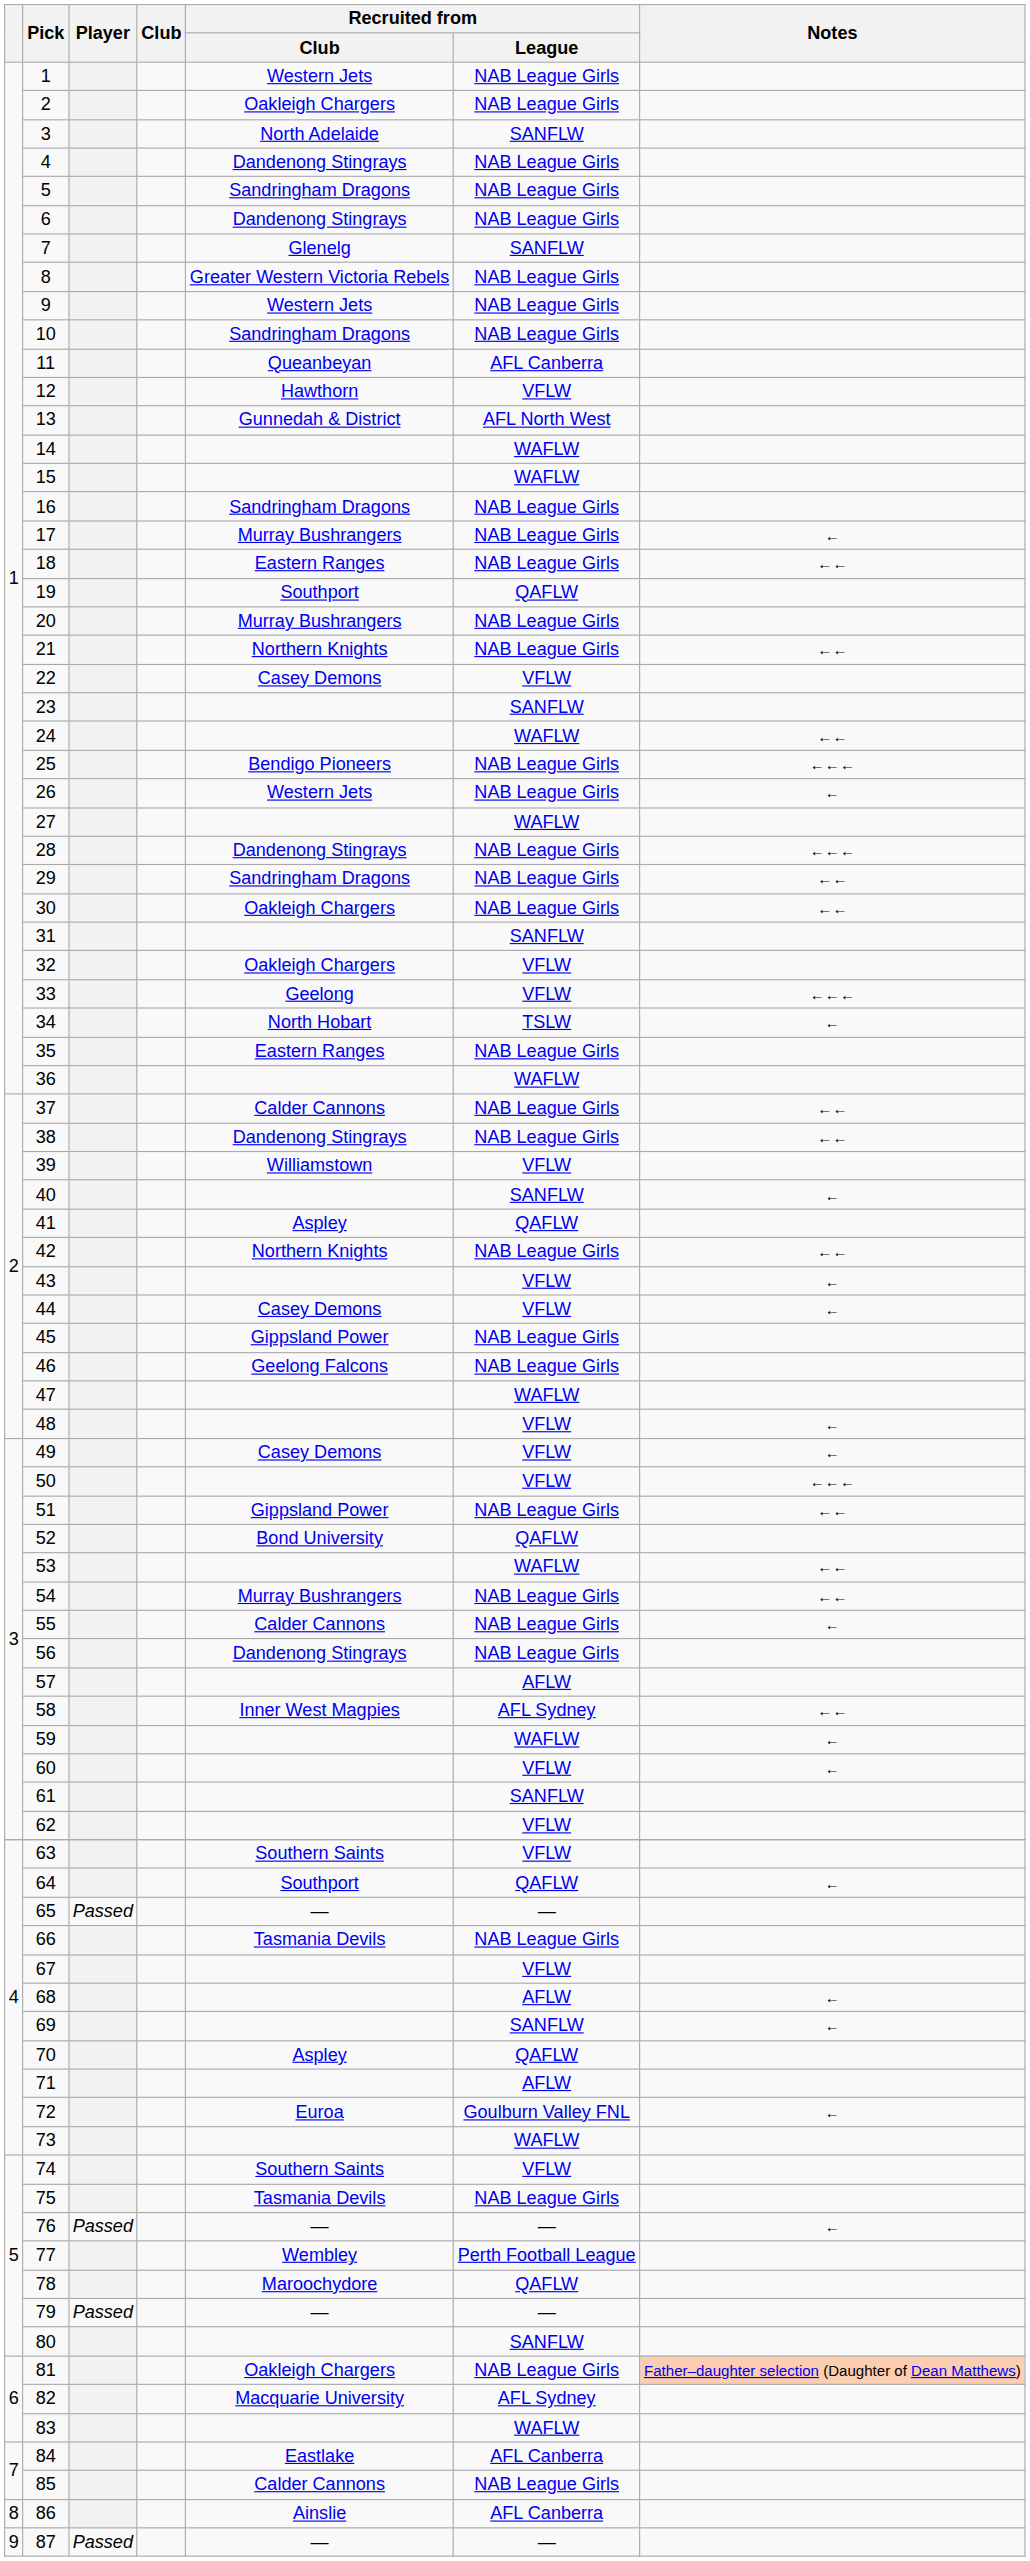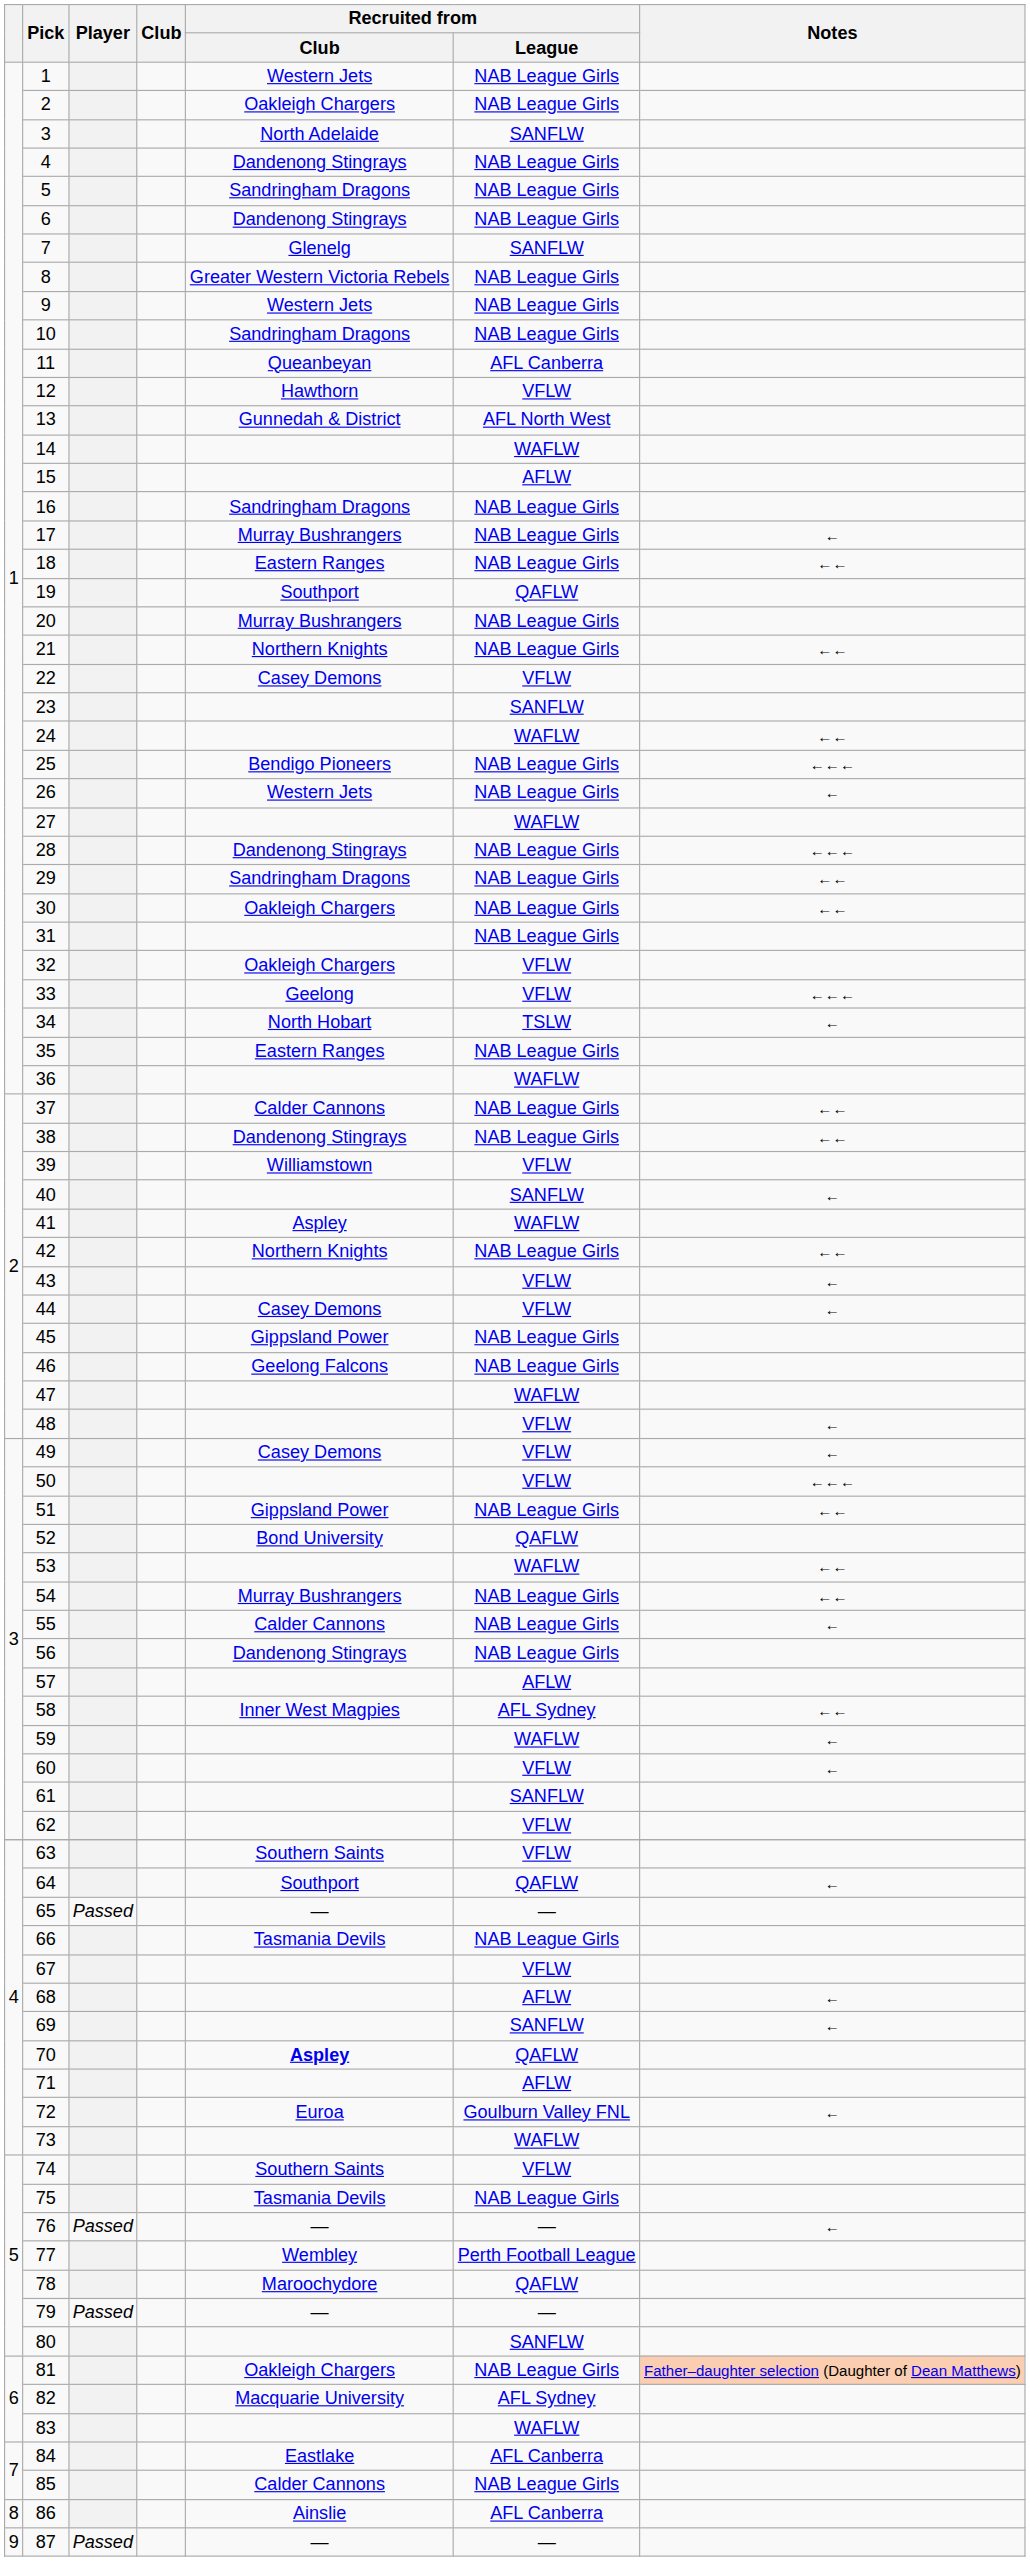 <table class="wikitable sortable plainrowheaders" style="text-align:center;">
 <tr>
 <th scope="col" rowspan=2></th>
 <th scope="col" rowspan=2>Pick</th>
 <th scope="col" rowspan=2>Player</th>
 <th scope="col" rowspan=2>Club</th>
 <th scope="col" colspan=2>Recruited from</th>
 <th scope="col" class="unsortable" rowspan=2>Notes</th>
 </tr>
 <tr>
 <th scope="col">Club</th>
 <th scope="col">League</th>
 </tr>
 <tr>
 <td rowspan=36>1</td>
 <td>1</td>
 <th scope="row"></th>
 <td></td>
 <td><a href='#'>Western Jets</a></td>
 <td><a href='#'>NAB League Girls</a></td>
 <td></td>
 </tr>
 <tr>
 <td>2</td>
 <th scope="row"></th>
 <td></td>
 <td><a href='#'>Oakleigh Chargers</a></td>
 <td><a href='#'>NAB League Girls</a></td>
 <td></td>
 </tr>
 <tr>
 <td>3</td>
 <th scope="row"></th>
 <td></td>
 <td><a href='#'>North Adelaide</a></td>
 <td><a href='#'>SANFLW</a></td>
 <td></td>
 </tr>
 <tr>
 <td>4</td>
 <th scope="row"></th>
 <td></td>
 <td><a href='#'>Dandenong Stingrays</a></td>
 <td><a href='#'>NAB League Girls</a></td>
 <td></td>
 </tr>
 <tr>
 <td>5</td>
 <th scope="row"></th>
 <td></td>
 <td><a href='#'>Sandringham Dragons</a></td>
 <td><a href='#'>NAB League Girls</a></td>
 <td></td>
 </tr>
 <tr>
 <td>6</td>
 <th scope="row"></th>
 <td></td>
 <td><a href='#'>Dandenong Stingrays</a></td>
 <td><a href='#'>NAB League Girls</a></td>
 <td></td>
 </tr>
 <tr>
 <td>7</td>
 <th scope="row"></th>
 <td></td>
 <td><a href='#'>Glenelg</a></td>
 <td><a href='#'>SANFLW</a></td>
 <td></td>
 </tr>
 <tr>
 <td>8</td>
 <th scope="row"></th>
 <td></td>
 <td><a href='#'>Greater Western Victoria Rebels</a></td>
 <td><a href='#'>NAB League Girls</a></td>
 <td></td>
 </tr>
 <tr>
 <td>9</td>
 <th scope="row"></th>
 <td></td>
 <td><a href='#'>Western Jets</a></td>
 <td><a href='#'>NAB League Girls</a></td>
 <td></td>
 </tr>
 <tr>
 <td>10</td>
 <th scope="row"></th>
 <td></td>
 <td><a href='#'>Sandringham Dragons</a></td>
 <td><a href='#'>NAB League Girls</a></td>
 <td></td>
 </tr>
 <tr>
 <td>11</td>
 <th scope="row"></th>
 <td></td>
 <td><a href='#'>Queanbeyan</a></td>
 <td><a href='#'>AFL Canberra</a></td>
 <td></td>
 </tr>
 <tr>
 <td>12</td>
 <th scope="row"></th>
 <td></td>
 <td><a href='#'>Hawthorn</a></td>
 <td><a href='#'>VFLW</a></td>
 <td></td>
 </tr>
 <tr>
 <td>13</td>
 <th scope="row"></th>
 <td></td>
 <td><a href='#'>Gunnedah & District</a></td>
 <td><a href='#'>AFL North West</a></td>
 <td></td>
 </tr>
 <tr>
 <td>14</td>
 <th scope="row"></th>
 <td></td>
 <td></td>
 <td><a href='#'>WAFLW</a></td>
 <td></td>
 </tr>
 <tr>
 <td>15</td>
 <th scope="row"></th>
 <td></td>
 <td></td>
-<td><a href='#'>WAFLW</a></td>
+<td><a href='#'>AFLW</a></td>
 <td></td>
 </tr>
 <tr>
 <td>16</td>
 <th scope="row"></th>
 <td></td>
 <td><a href='#'>Sandringham Dragons</a></td>
 <td><a href='#'>NAB League Girls</a></td>
 <td></td>
 </tr>
 <tr>
 <td>17</td>
 <th scope="row"></th>
 <td></td>
 <td><a href='#'>Murray Bushrangers</a></td>
 <td><a href='#'>NAB League Girls</a></td>
 <td><small>←</small></td>
 </tr>
 <tr>
 <td>18</td>
 <th scope="row"></th>
 <td></td>
 <td><a href='#'>Eastern Ranges</a></td>
 <td><a href='#'>NAB League Girls</a></td>
 <td><small>←←</small></td>
 </tr>
 <tr>
 <td>19</td>
 <th scope="row"></th>
 <td></td>
 <td><a href='#'>Southport</a></td>
 <td><a href='#'>QAFLW</a></td>
 <td></td>
 </tr>
 <tr>
 <td>20</td>
 <th scope="row"></th>
 <td></td>
 <td><a href='#'>Murray Bushrangers</a></td>
 <td><a href='#'>NAB League Girls</a></td>
 <td></td>
 </tr>
 <tr>
 <td>21</td>
 <th scope="row"></th>
 <td></td>
 <td><a href='#'>Northern Knights</a></td>
 <td><a href='#'>NAB League Girls</a></td>
 <td><small>←←</small></td>
 </tr>
 <tr>
 <td>22</td>
 <th scope="row"></th>
 <td></td>
 <td><a href='#'>Casey Demons</a></td>
 <td><a href='#'>VFLW</a></td>
 <td></td>
 </tr>
 <tr>
 <td>23</td>
 <th scope="row"></th>
 <td></td>
 <td></td>
 <td><a href='#'>SANFLW</a></td>
 <td></td>
 </tr>
 <tr>
 <td>24</td>
 <th scope="row"></th>
 <td></td>
 <td></td>
 <td><a href='#'>WAFLW</a></td>
 <td><small>←←</small></td>
 </tr>
 <tr>
 <td>25</td>
 <th scope="row"></th>
 <td></td>
 <td><a href='#'>Bendigo Pioneers</a></td>
 <td><a href='#'>NAB League Girls</a></td>
 <td><small>←←←</small></td>
 </tr>
 <tr>
 <td>26</td>
 <th scope="row"></th>
 <td></td>
 <td><a href='#'>Western Jets</a></td>
 <td><a href='#'>NAB League Girls</a></td>
 <td><small>←</small></td>
 </tr>
 <tr>
 <td>27</td>
 <th scope="row"></th>
 <td></td>
 <td></td>
 <td><a href='#'>WAFLW</a></td>
 <td></td>
 </tr>
 <tr>
 <td>28</td>
 <th scope="row"></th>
 <td></td>
 <td><a href='#'>Dandenong Stingrays</a></td>
 <td><a href='#'>NAB League Girls</a></td>
 <td><small>←←←</small></td>
 </tr>
 <tr>
 <td>29</td>
 <th scope="row"></th>
 <td></td>
 <td><a href='#'>Sandringham Dragons</a></td>
 <td><a href='#'>NAB League Girls</a></td>
 <td><small>←←</small></td>
 </tr>
 <tr>
 <td>30</td>
 <th scope="row"></th>
 <td></td>
 <td><a href='#'>Oakleigh Chargers</a></td>
 <td><a href='#'>NAB League Girls</a></td>
 <td><small>←←</small></td>
 </tr>
 <tr>
 <td>31</td>
 <th scope="row"></th>
 <td></td>
 <td></td>
-<td><a href='#'>SANFLW</a></td>
+<td><a href='#'>NAB League Girls</a></td>
 <td></td>
 </tr>
 <tr>
 <td>32</td>
 <th scope="row"></th>
 <td></td>
 <td><a href='#'>Oakleigh Chargers</a></td>
 <td><a href='#'>VFLW</a></td>
 <td></td>
 </tr>
 <tr>
 <td>33</td>
 <th scope="row"></th>
 <td></td>
 <td><a href='#'>Geelong</a></td>
 <td><a href='#'>VFLW</a></td>
 <td><small>←←←</small></td>
 </tr>
 <tr>
 <td>34</td>
 <th scope="row"></th>
 <td></td>
 <td><a href='#'>North Hobart</a></td>
 <td><a href='#'>TSLW</a></td>
 <td><small>←</small></td>
 </tr>
 <tr>
 <td>35</td>
 <th scope="row"></th>
 <td></td>
 <td><a href='#'>Eastern Ranges</a></td>
 <td><a href='#'>NAB League Girls</a></td>
 <td></td>
 </tr>
 <tr>
 <td>36</td>
 <th scope="row"></th>
 <td></td>
 <td></td>
 <td><a href='#'>WAFLW</a></td>
 <td></td>
 </tr>
 <tr>
 <td rowspan=12>2</td>
 <td>37</td>
 <th scope="row"></th>
 <td></td>
 <td><a href='#'>Calder Cannons</a></td>
 <td><a href='#'>NAB League Girls</a></td>
 <td><small>←←</small></td>
 </tr>
 <tr>
 <td>38</td>
 <th scope="row"></th>
 <td></td>
 <td><a href='#'>Dandenong Stingrays</a></td>
 <td><a href='#'>NAB League Girls</a></td>
 <td><small>←←</small></td>
 </tr>
 <tr>
 <td>39</td>
 <th scope="row"></th>
 <td></td>
 <td><a href='#'>Williamstown</a></td>
 <td><a href='#'>VFLW</a></td>
 <td></td>
 </tr>
 <tr>
 <td>40</td>
 <th scope="row"></th>
 <td></td>
 <td></td>
 <td><a href='#'>SANFLW</a></td>
 <td><small>←</small></td>
 </tr>
 <tr>
 <td>41</td>
 <th scope="row"></th>
 <td></td>
 <td><a href='#'>Aspley</a></td>
-<td><a href='#'>QAFLW</a></td>
+<td><a href='#'>WAFLW</a></td>
 <td></td>
 </tr>
 <tr>
 <td>42</td>
 <th scope="row"></th>
 <td></td>
 <td><a href='#'>Northern Knights</a></td>
 <td><a href='#'>NAB League Girls</a></td>
 <td><small>←←</small></td>
 </tr>
 <tr>
 <td>43</td>
 <th scope="row"></th>
 <td></td>
 <td></td>
 <td><a href='#'>VFLW</a></td>
 <td><small>←</small></td>
 </tr>
 <tr>
 <td>44</td>
 <th scope="row"></th>
 <td></td>
 <td><a href='#'>Casey Demons</a></td>
 <td><a href='#'>VFLW</a></td>
 <td><small>←</small></td>
 </tr>
 <tr>
 <td>45</td>
 <th scope="row"></th>
 <td></td>
 <td><a href='#'>Gippsland Power</a></td>
 <td><a href='#'>NAB League Girls</a></td>
 <td></td>
 </tr>
 <tr>
 <td>46</td>
 <th scope="row"></th>
 <td></td>
 <td><a href='#'>Geelong Falcons</a></td>
 <td><a href='#'>NAB League Girls</a></td>
 <td></td>
 </tr>
 <tr>
 <td>47</td>
 <th scope="row"></th>
 <td></td>
 <td></td>
 <td><a href='#'>WAFLW</a></td>
 <td></td>
 </tr>
 <tr>
 <td>48</td>
 <th scope="row"></th>
 <td></td>
 <td></td>
 <td><a href='#'>VFLW</a></td>
 <td><small>←</small></td>
 </tr>
 <tr>
 <td rowspan=14>3</td>
 <td>49</td>
 <th scope="row"></th>
 <td></td>
 <td><a href='#'>Casey Demons</a></td>
 <td><a href='#'>VFLW</a></td>
 <td><small>←</small></td>
 </tr>
 <tr>
 <td>50</td>
 <th scope="row"></th>
 <td></td>
 <td></td>
 <td><a href='#'>VFLW</a></td>
 <td><small>←←←</small></td>
 </tr>
 <tr>
 <td>51</td>
 <th scope="row"></th>
 <td></td>
 <td><a href='#'>Gippsland Power</a></td>
 <td><a href='#'>NAB League Girls</a></td>
 <td><small>←←</small></td>
 </tr>
 <tr>
 <td>52</td>
 <th scope="row"></th>
 <td></td>
 <td><a href='#'>Bond University</a></td>
 <td><a href='#'>QAFLW</a></td>
 <td></td>
 </tr>
 <tr>
 <td>53</td>
 <th scope="row"></th>
 <td></td>
 <td></td>
 <td><a href='#'>WAFLW</a></td>
 <td><small>←←</small></td>
 </tr>
 <tr>
 <td>54</td>
 <th scope="row"></th>
 <td></td>
 <td><a href='#'>Murray Bushrangers</a></td>
 <td><a href='#'>NAB League Girls</a></td>
 <td><small>←←</small></td>
 </tr>
 <tr>
 <td>55</td>
 <th scope="row"></th>
 <td></td>
 <td><a href='#'>Calder Cannons</a></td>
 <td><a href='#'>NAB League Girls</a></td>
 <td><small>←</small></td>
 </tr>
 <tr>
 <td>56</td>
 <th scope="row"></th>
 <td></td>
 <td><a href='#'>Dandenong Stingrays</a></td>
 <td><a href='#'>NAB League Girls</a></td>
 <td></td>
 </tr>
 <tr>
 <td>57</td>
 <th scope="row"></th>
 <td></td>
 <td></td>
 <td><a href='#'>AFLW</a></td>
 <td></td>
 </tr>
 <tr>
 <td>58</td>
 <th scope="row"></th>
 <td></td>
 <td><a href='#'>Inner West Magpies</a></td>
 <td><a href='#'>AFL Sydney</a></td>
 <td><small>←←</small></td>
 </tr>
 <tr>
 <td>59</td>
 <th scope="row"></th>
 <td></td>
 <td></td>
 <td><a href='#'>WAFLW</a></td>
 <td><small>←</small></td>
 </tr>
 <tr>
 <td>60</td>
 <th scope="row"></th>
 <td></td>
 <td></td>
 <td><a href='#'>VFLW</a></td>
 <td><small>←</small></td>
 </tr>
 <tr>
 <td>61</td>
 <th scope="row"></th>
 <td></td>
 <td></td>
 <td><a href='#'>SANFLW</a></td>
 <td></td>
 </tr>
 <tr>
 <td>62</td>
 <th scope="row"></th>
 <td></td>
 <td></td>
 <td><a href='#'>VFLW</a></td>
 <td></td>
 </tr>
 <tr>
 </tr>
 <tr>
 <td rowspan=11>4</td>
 <td>63</td>
 <th scope="row"></th>
 <td></td>
 <td><a href='#'>Southern Saints</a></td>
 <td><a href='#'>VFLW</a></td>
 <td></td>
 </tr>
 <tr>
 <td>64</td>
 <th scope="row"></th>
 <td></td>
 <td><a href='#'>Southport</a></td>
 <td><a href='#'>QAFLW</a></td>
 <td><small>←</small></td>
 </tr>
 <tr>
 <td>65</td>
 <td><em>Passed</em></td>
 <td></td>
 <td>—</td>
 <td>—</td>
 <td></td>
 </tr>
 <tr>
 <td>66</td>
 <th scope="row"></th>
 <td></td>
 <td><a href='#'>Tasmania Devils</a></td>
 <td><a href='#'>NAB League Girls</a></td>
 <td></td>
 </tr>
 <tr>
 <td>67</td>
 <th scope="row"></th>
 <td></td>
 <td></td>
 <td><a href='#'>VFLW</a></td>
 <td></td>
 </tr>
 <tr>
 <td>68</td>
 <th scope="row"></th>
 <td></td>
 <td></td>
 <td><a href='#'>AFLW</a></td>
 <td><small>←</small></td>
 </tr>
 <tr>
 <td>69</td>
 <th scope="row"></th>
 <td></td>
 <td></td>
 <td><a href='#'>SANFLW</a></td>
 <td><small>←</small></td>
 </tr>
 <tr>
 <td>70</td>
 <th scope="row"></th>
 <td></td>
-<td><a href='#'>Aspley</a></td>
+<td><strong><a href='#'>Aspley</a></strong></td>
 <td><a href='#'>QAFLW</a></td>
 <td></td>
 </tr>
 <tr>
 <td>71</td>
 <th scope="row"></th>
 <td></td>
 <td></td>
 <td><a href='#'>AFLW</a></td>
 <td></td>
 </tr>
 <tr>
 <td>72</td>
 <th scope="row"></th>
 <td></td>
 <td><a href='#'>Euroa</a></td>
 <td><a href='#'>Goulburn Valley FNL</a></td>
 <td><small>←</small></td>
 </tr>
 <tr>
 <td>73</td>
 <th scope="row"></th>
 <td></td>
 <td></td>
 <td><a href='#'>WAFLW</a></td>
 <td></td>
 </tr>
 <tr>
 <td rowspan=7>5</td>
 <td>74</td>
 <th scope="row"></th>
 <td></td>
 <td><a href='#'>Southern Saints</a></td>
 <td><a href='#'>VFLW</a></td>
 <td></td>
 </tr>
 <tr>
 <td>75</td>
 <th scope="row"></th>
 <td></td>
 <td><a href='#'>Tasmania Devils</a></td>
 <td><a href='#'>NAB League Girls</a></td>
 <td></td>
 </tr>
 <tr>
 <td>76</td>
 <td><em>Passed</em></td>
 <td></td>
 <td>—</td>
 <td>—</td>
 <td><small>←</small></td>
 </tr>
 <tr>
 <td>77</td>
 <th scope="row"></th>
 <td></td>
 <td><a href='#'>Wembley</a></td>
 <td><a href='#'>Perth Football League</a></td>
 <td></td>
 </tr>
 <tr>
 <td>78</td>
 <th scope="row"></th>
 <td></td>
 <td><a href='#'>Maroochydore</a></td>
 <td><a href='#'>QAFLW</a></td>
 <td></td>
 </tr>
 <tr>
 <td>79</td>
 <td><em>Passed</em></td>
 <td></td>
 <td>—</td>
 <td>—</td>
 <td></td>
 </tr>
 <tr>
 <td>80</td>
 <th scope="row"></th>
 <td></td>
 <td></td>
 <td><a href='#'>SANFLW</a></td>
 <td></td>
 </tr>
 <tr>
 <td rowspan=3>6</td>
 <td>81</td>
 <th scope="row"></th>
 <td></td>
 <td><a href='#'>Oakleigh Chargers</a></td>
 <td><a href='#'>NAB League Girls</a></td>
 <td style="background:#FBCEB1;"><small><a href='#'>Father–daughter selection</a> (Daughter of <a href='#'>Dean Matthews</a>)</small><br></td>
 </tr>
 <tr>
 <td>82</td>
 <th scope="row"></th>
 <td></td>
 <td><a href='#'>Macquarie University</a></td>
 <td><a href='#'>AFL Sydney</a></td>
 <td></td>
 </tr>
 <tr>
 <td>83</td>
 <th scope="row"></th>
 <td></td>
 <td></td>
 <td><a href='#'>WAFLW</a></td>
 <td></td>
 </tr>
 <tr>
 <td rowspan=2>7</td>
 <td>84</td>
 <th scope="row"></th>
 <td></td>
 <td><a href='#'>Eastlake</a></td>
 <td><a href='#'>AFL Canberra</a></td>
 <td></td>
 </tr>
 <tr>
 <td>85</td>
 <th scope="row"></th>
 <td></td>
 <td><a href='#'>Calder Cannons</a></td>
 <td><a href='#'>NAB League Girls</a></td>
 <td></td>
 </tr>
 <tr>
 <td>8</td>
 <td>86</td>
 <th scope="row"></th>
 <td></td>
 <td><a href='#'>Ainslie</a></td>
 <td><a href='#'>AFL Canberra</a></td>
 <td></td>
 </tr>
 <tr>
 <td>9</td>
 <td>87</td>
 <td><em>Passed</em></td>
 <td></td>
 <td>—</td>
 <td>—</td>
 <td></td>
 </tr>
 </table>
